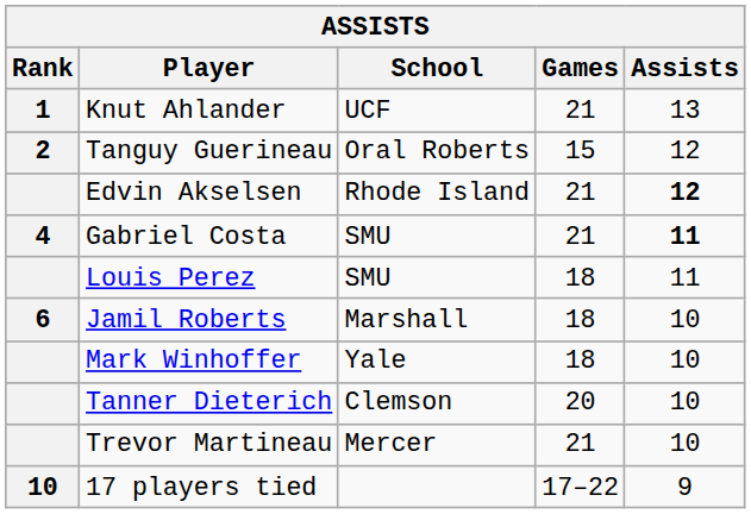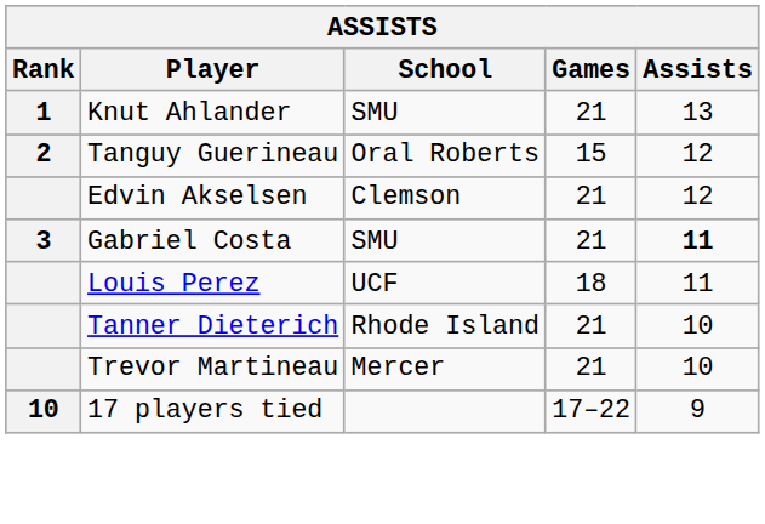 <table class="wikitable">
 <tr>
 <th colspan=5>ASSISTS</th>
 </tr>
 <tr>
 <th>Rank</th>
 <th>Player</th>
 <th>School</th>
 <th>Games</th>
 <th>Assists</th>
 </tr>
 <tr>
 <th>1</th>
 <td>Knut Ahlander</td>
-<td>UCF</td>
+<td>SMU</td>
 <td style="text-align:center;">21</td>
 <td style="text-align:center;">13</td>
 </tr>
 <tr>
 <th>2</th>
 <td>Tanguy Guerineau</td>
 <td>Oral Roberts</td>
 <td style="text-align:center;">15</td>
 <td style="text-align:center;">12</td>
 </tr>
 <tr>
 <th></th>
 <td>Edvin Akselsen</td>
-<td>Rhode Island</td>
+<td>Clemson</td>
 <td style="text-align:center;">21</td>
-<td style="text-align:center;"><strong>12</strong></td>
+<td style="text-align:center;">12</td>
 </tr>
 <tr>
-<th>4</th>
+<th>3</th>
 <td>Gabriel Costa</td>
 <td>SMU</td>
 <td style="text-align:center;">21</td>
 <td style="text-align:center;"><strong>11</strong></td>
 </tr>
 <tr>
 <th></th>
 <td><a href='#'>Louis Perez</a></td>
-<td>SMU</td>
+<td>UCF</td>
 <td style="text-align:center;">18</td>
 <td style="text-align:center;">11</td>
 </tr>
 <tr>
-<th>6</th>
-<td><a href='#'>Jamil Roberts</a></td>
-<td>Marshall</td>
-<td style="text-align:center;">18</td>
-<td style="text-align:center;">10</td>
-</tr>
-<tr>
-<th></th>
-<td><a href='#'>Mark Winhoffer</a></td>
-<td>Yale</td>
-<td style="text-align:center;">18</td>
-<td style="text-align:center;">10</td>
-</tr>
-<tr>
 <th></th>
 <td><a href='#'>Tanner Dieterich</a></td>
-<td>Clemson</td>
-<td style="text-align:center;">20</td>
+<td>Rhode Island</td>
+<td style="text-align:center;">21</td>
 <td style="text-align:center;">10</td>
 </tr>
 <tr>
 <th></th>
 <td>Trevor Martineau</td>
 <td>Mercer</td>
 <td style="text-align:center;">21</td>
 <td style="text-align:center;">10</td>
 </tr>
 <tr>
 <th>10</th>
 <td>17 players tied</td>
 <td></td>
 <td style="text-align:center;">17–22</td>
 <td style="text-align:center;">9</td>
 </tr>
 </table>
